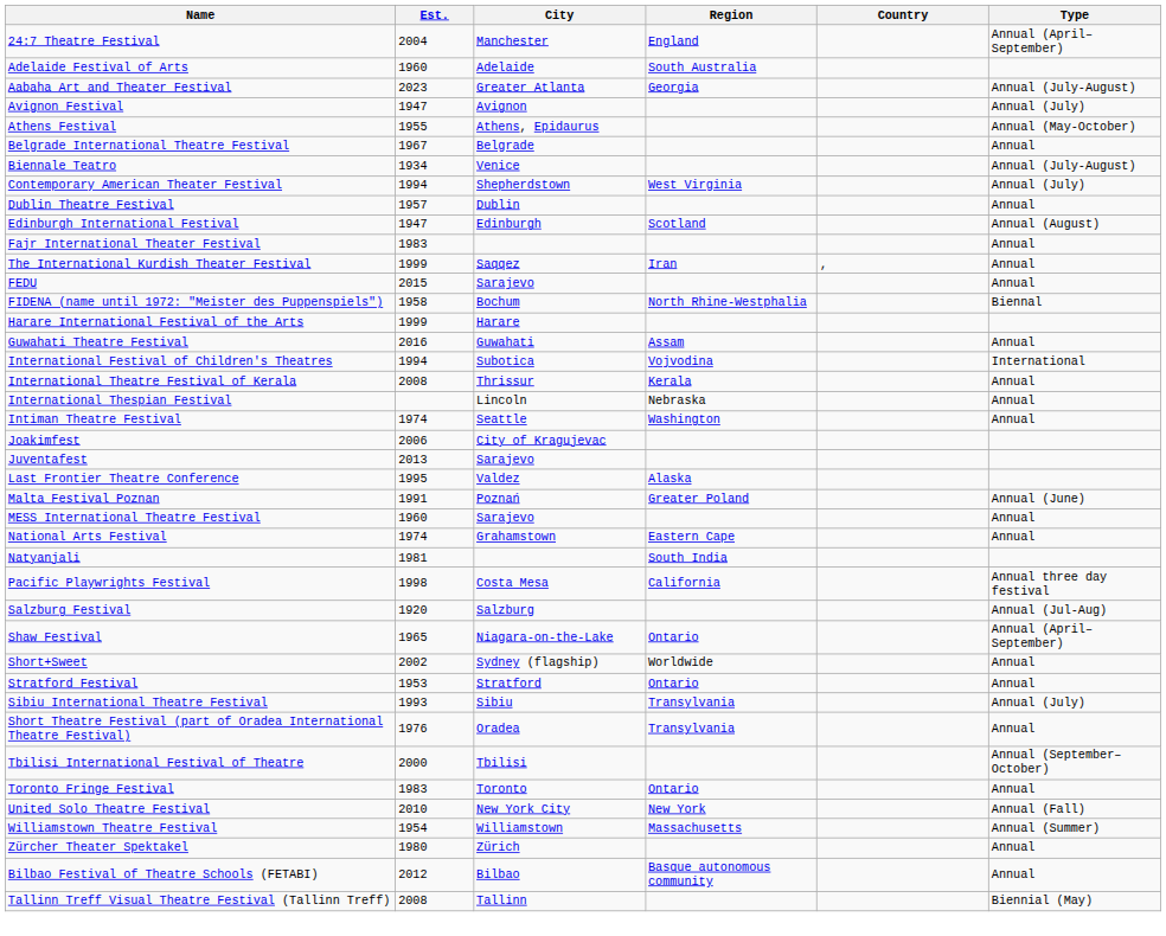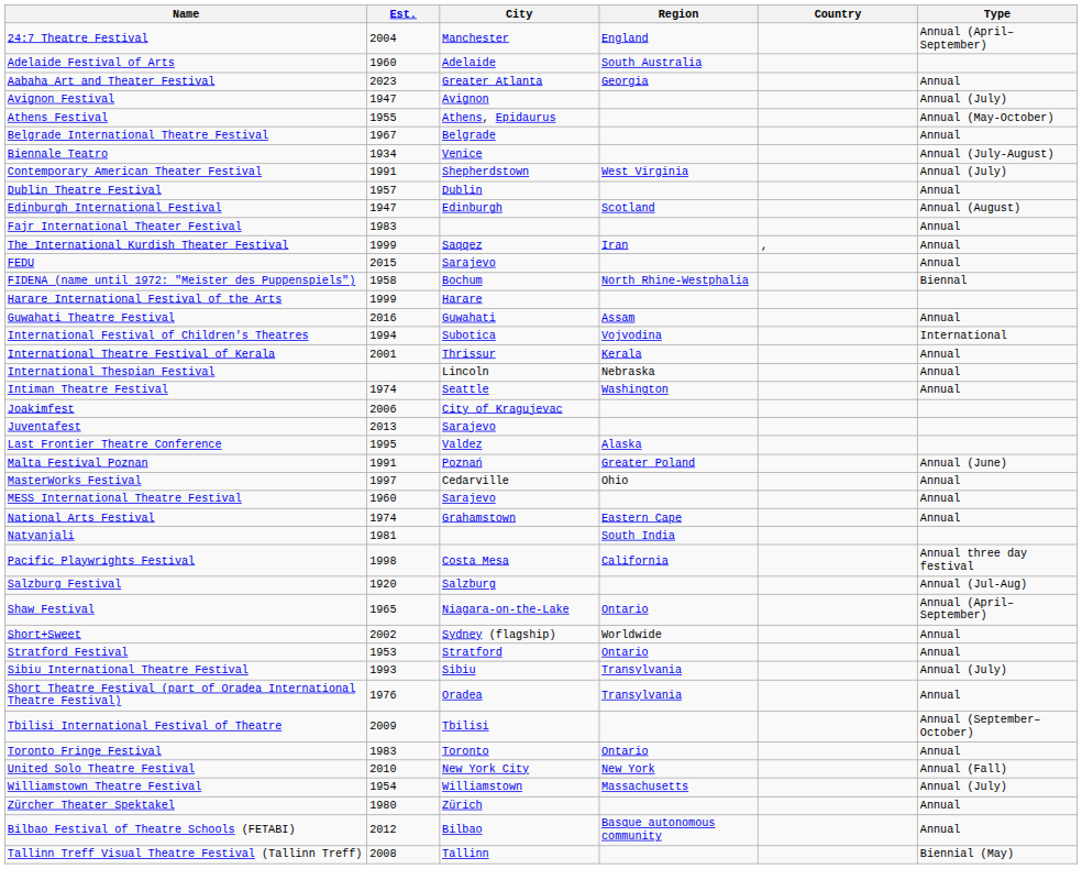 <table class="wikitable sortable">
 <tr>
 <th width="25%">Name</th>
 <th width="5%"><a href='#'>Est.</a></th>
 <th width="11%">City</th>
 <th width="11%">Region</th>
 <th width="11%">Country</th>
 <th width="11%">Type</th>
 </tr>
 <tr>
 <td><a href='#'>24:7 Theatre Festival</a></td>
 <td>2004</td>
 <td><a href='#'>Manchester</a></td>
 <td><a href='#'>England</a></td>
 <td></td>
 <td>Annual (April–September)</td>
 </tr>
 <tr>
 <td><a href='#'>Adelaide Festival of Arts</a></td>
 <td>1960</td>
 <td><a href='#'>Adelaide</a></td>
 <td><a href='#'>South Australia</a></td>
 <td></td>
 <td></td>
 </tr>
 <tr>
 <td><a href='#'>Aabaha Art and Theater Festival</a></td>
 <td>2023</td>
 <td><a href='#'>Greater Atlanta</a></td>
 <td><a href='#'>Georgia</a></td>
 <td></td>
-<td>Annual (July-August)</td>
+<td>Annual</td>
 </tr>
 <tr>
 <td><a href='#'>Avignon Festival</a></td>
 <td>1947</td>
 <td><a href='#'>Avignon</a></td>
 <td></td>
 <td></td>
 <td>Annual (July)</td>
 </tr>
 <tr>
 <td><a href='#'>Athens Festival</a></td>
 <td>1955</td>
 <td><a href='#'>Athens</a>, <a href='#'>Epidaurus</a></td>
 <td></td>
 <td></td>
 <td>Annual (May-October)</td>
 </tr>
 <tr>
 <td><a href='#'>Belgrade International Theatre Festival</a></td>
 <td>1967</td>
 <td><a href='#'>Belgrade</a></td>
 <td></td>
 <td></td>
 <td>Annual</td>
 </tr>
 <tr>
 <td><a href='#'>Biennale Teatro</a></td>
 <td>1934</td>
 <td><a href='#'>Venice</a></td>
 <td></td>
 <td></td>
 <td>Annual (July-August)</td>
 </tr>
 <tr>
 <td><a href='#'>Contemporary American Theater Festival</a></td>
-<td>1994</td>
+<td>1991</td>
 <td><a href='#'>Shepherdstown</a></td>
 <td><a href='#'>West Virginia</a></td>
 <td></td>
 <td>Annual (July)</td>
 </tr>
 <tr>
 <td><a href='#'>Dublin Theatre Festival</a></td>
 <td>1957</td>
 <td><a href='#'>Dublin</a></td>
 <td></td>
 <td></td>
 <td>Annual</td>
 </tr>
 <tr>
 <td><a href='#'>Edinburgh International Festival</a></td>
 <td>1947</td>
 <td><a href='#'>Edinburgh</a></td>
 <td><a href='#'>Scotland</a></td>
 <td></td>
 <td>Annual (August)</td>
 </tr>
 <tr>
 <td><a href='#'>Fajr International Theater Festival</a></td>
 <td>1983</td>
 <td></td>
 <td></td>
 <td></td>
 <td>Annual</td>
 </tr>
 <tr>
 <td><a href='#'>The International Kurdish Theater Festival</a></td>
 <td>1999</td>
 <td><a href='#'>Saqqez</a></td>
 <td><a href='#'>Iran</a></td>
 <td>,</td>
 <td>Annual</td>
 </tr>
 <tr>
 <td><a href='#'>FEDU</a></td>
 <td>2015</td>
 <td><a href='#'>Sarajevo</a></td>
 <td></td>
 <td></td>
 <td>Annual</td>
 </tr>
 <tr>
 <td><a href='#'>FIDENA (name until 1972: "Meister des Puppenspiels")</a></td>
 <td>1958</td>
 <td><a href='#'>Bochum</a></td>
 <td><a href='#'>North Rhine-Westphalia</a></td>
 <td></td>
 <td>Biennal</td>
 </tr>
 <tr>
 <td><a href='#'>Harare International Festival of the Arts</a></td>
 <td>1999</td>
 <td><a href='#'>Harare</a></td>
 <td></td>
 <td></td>
 <td></td>
 </tr>
 <tr>
 <td><a href='#'>Guwahati Theatre Festival</a></td>
 <td>2016</td>
 <td><a href='#'>Guwahati</a></td>
 <td><a href='#'>Assam</a></td>
 <td></td>
 <td>Annual</td>
 </tr>
 <tr>
 <td><a href='#'>International Festival of Children's Theatres</a></td>
 <td>1994</td>
 <td><a href='#'>Subotica</a></td>
 <td><a href='#'>Vojvodina</a></td>
 <td></td>
 <td>International</td>
 </tr>
 <tr>
 <td><a href='#'>International Theatre Festival of Kerala</a></td>
-<td>2008</td>
+<td>2001</td>
 <td><a href='#'>Thrissur</a></td>
 <td><a href='#'>Kerala</a></td>
 <td></td>
 <td>Annual</td>
 </tr>
 <tr>
 <td><a href='#'>International Thespian Festival</a></td>
 <td></td>
 <td>Lincoln</td>
 <td>Nebraska</td>
 <td></td>
 <td>Annual</td>
 </tr>
 <tr>
 <td><a href='#'>Intiman Theatre Festival</a></td>
 <td>1974</td>
 <td><a href='#'>Seattle</a></td>
 <td><a href='#'>Washington</a></td>
 <td></td>
 <td>Annual</td>
 </tr>
 <tr>
 <td><a href='#'>Joakimfest</a></td>
 <td>2006</td>
 <td><a href='#'>City of Kragujevac</a></td>
 <td></td>
 <td></td>
 <td></td>
 </tr>
 <tr>
 <td><a href='#'>Juventafest</a></td>
 <td>2013</td>
 <td><a href='#'>Sarajevo</a></td>
 <td></td>
 <td></td>
 <td></td>
 </tr>
 <tr>
 <td><a href='#'>Last Frontier Theatre Conference</a></td>
 <td>1995</td>
 <td><a href='#'>Valdez</a></td>
 <td><a href='#'>Alaska</a></td>
 <td></td>
 <td></td>
 </tr>
 <tr>
 <td><a href='#'>Malta Festival Poznan</a></td>
 <td>1991</td>
 <td><a href='#'>Poznań</a></td>
 <td><a href='#'>Greater Poland</a></td>
 <td></td>
 <td>Annual (June)</td>
+</tr>
+<tr>
+<td><a href='#'>MasterWorks Festival</a></td>
+<td>1997</td>
+<td>Cedarville</td>
+<td>Ohio</td>
+<td></td>
+<td>Annual</td>
 </tr>
 <tr>
 <td><a href='#'>MESS International Theatre Festival</a></td>
 <td>1960</td>
 <td><a href='#'>Sarajevo</a></td>
 <td></td>
 <td></td>
 <td>Annual</td>
 </tr>
 <tr>
 <td><a href='#'>National Arts Festival</a></td>
 <td>1974</td>
 <td><a href='#'>Grahamstown</a></td>
 <td><a href='#'>Eastern Cape</a></td>
 <td></td>
 <td>Annual</td>
 </tr>
 <tr>
 <td><a href='#'>Natyanjali</a></td>
 <td>1981</td>
 <td></td>
 <td><a href='#'>South India</a></td>
 <td></td>
 <td></td>
 </tr>
 <tr>
 <td><a href='#'>Pacific Playwrights Festival</a></td>
 <td>1998</td>
 <td><a href='#'>Costa Mesa</a></td>
 <td><a href='#'>California</a></td>
 <td></td>
 <td>Annual three day festival</td>
 </tr>
 <tr>
 <td><a href='#'>Salzburg Festival</a></td>
 <td>1920</td>
 <td><a href='#'>Salzburg</a></td>
 <td></td>
 <td></td>
 <td>Annual (Jul-Aug)</td>
 </tr>
 <tr>
 <td><a href='#'>Shaw Festival</a></td>
 <td>1965</td>
 <td><a href='#'>Niagara-on-the-Lake</a></td>
 <td><a href='#'>Ontario</a></td>
 <td></td>
 <td>Annual (April–September)</td>
 </tr>
 <tr>
 <td><a href='#'>Short+Sweet</a></td>
 <td>2002</td>
 <td><a href='#'>Sydney</a> (flagship)</td>
 <td>Worldwide</td>
 <td></td>
 <td>Annual</td>
 </tr>
 <tr>
 <td><a href='#'>Stratford Festival</a></td>
 <td>1953</td>
 <td><a href='#'>Stratford</a></td>
 <td><a href='#'>Ontario</a></td>
 <td></td>
 <td>Annual</td>
 </tr>
 <tr>
 <td><a href='#'>Sibiu International Theatre Festival</a></td>
 <td>1993</td>
 <td><a href='#'>Sibiu</a></td>
 <td><a href='#'>Transylvania</a></td>
 <td></td>
 <td>Annual (July)</td>
 </tr>
 <tr>
 <td><a href='#'>Short Theatre Festival (part of Oradea International Theatre Festival)</a></td>
 <td>1976</td>
 <td><a href='#'>Oradea</a></td>
 <td><a href='#'>Transylvania</a></td>
 <td></td>
 <td>Annual</td>
 </tr>
 <tr>
 <td><a href='#'>Tbilisi International Festival of Theatre</a></td>
-<td>2000</td>
+<td>2009</td>
 <td><a href='#'>Tbilisi</a></td>
 <td></td>
 <td></td>
 <td>Annual (September–October)</td>
 </tr>
 <tr>
 <td><a href='#'>Toronto Fringe Festival</a></td>
 <td>1983</td>
 <td><a href='#'>Toronto</a></td>
 <td><a href='#'>Ontario</a></td>
 <td></td>
 <td>Annual</td>
 </tr>
 <tr>
 <td><a href='#'>United Solo Theatre Festival</a></td>
 <td>2010</td>
 <td><a href='#'>New York City</a></td>
 <td><a href='#'>New York</a></td>
 <td></td>
 <td>Annual (Fall)</td>
 </tr>
 <tr>
 <td><a href='#'>Williamstown Theatre Festival</a></td>
 <td>1954</td>
 <td><a href='#'>Williamstown</a></td>
 <td><a href='#'>Massachusetts</a></td>
 <td></td>
-<td>Annual (Summer)</td>
+<td>Annual (July)</td>
 </tr>
 <tr>
 <td><a href='#'>Zürcher Theater Spektakel</a></td>
 <td>1980</td>
 <td><a href='#'>Zürich</a></td>
 <td></td>
 <td></td>
 <td>Annual</td>
 </tr>
 <tr>
 <td><a href='#'>Bilbao Festival of Theatre Schools</a> (FETABI)</td>
 <td>2012</td>
 <td><a href='#'>Bilbao</a></td>
 <td><a href='#'>Basque autonomous community</a></td>
 <td></td>
 <td>Annual</td>
 </tr>
 <tr>
 <td><a href='#'>Tallinn Treff Visual Theatre Festival</a> (Tallinn Treff)</td>
 <td>2008</td>
 <td><a href='#'>Tallinn</a></td>
 <td></td>
 <td></td>
 <td>Biennial (May)</td>
 </tr>
 </table>
